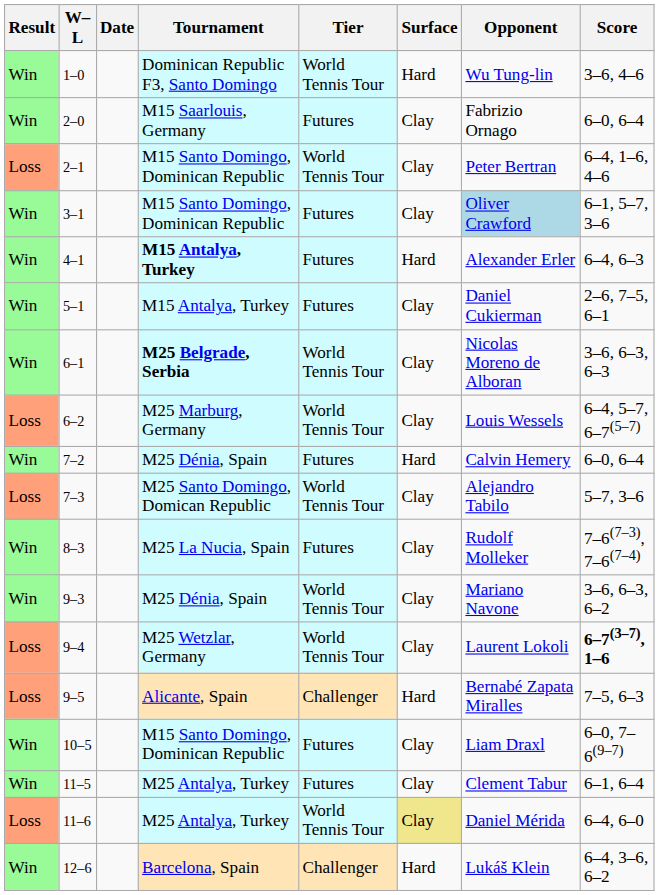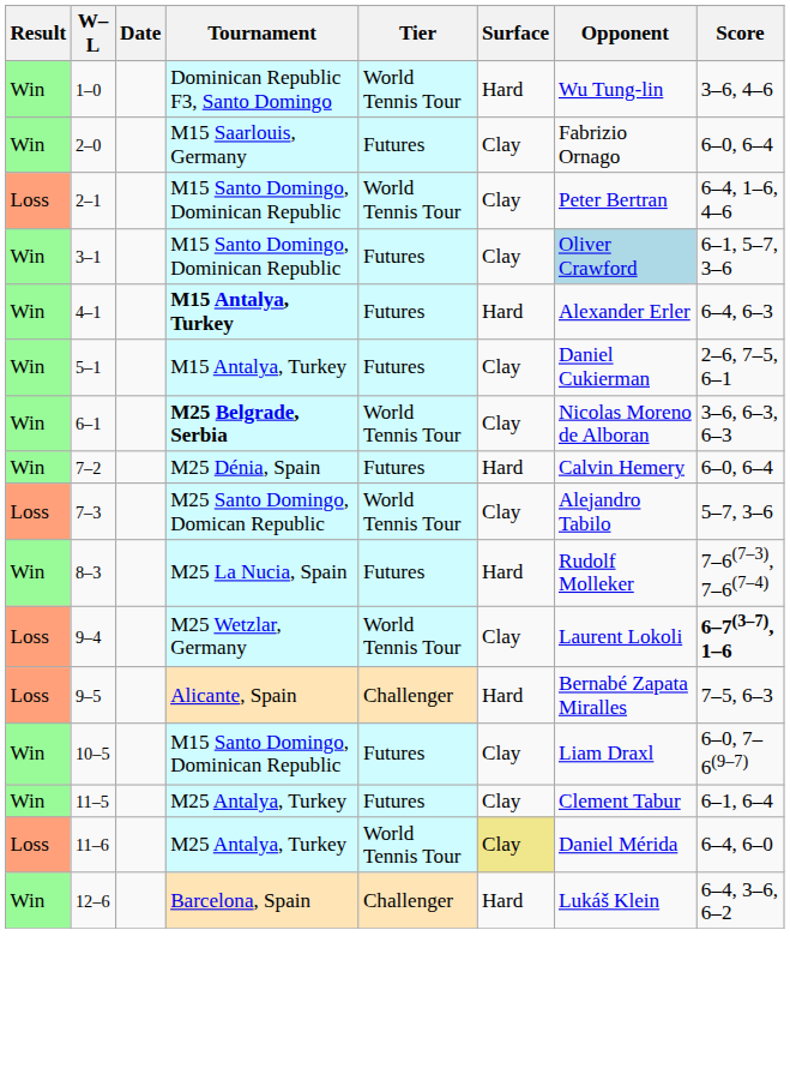 <table class="sortable wikitable">
 <tr>
 <th>Result</th>
 <th class="unsortable">W–L</th>
 <th>Date</th>
 <th>Tournament</th>
 <th>Tier</th>
 <th>Surface</th>
 <th>Opponent</th>
 <th class="unsortable">Score</th>
 </tr>
 <tr>
 <td bgcolor=98FB98>Win</td>
 <td><small>1–0</small></td>
 <td></td>
 <td style="background:#cffcff;">Dominican Republic F3, <a href='#'>Santo Domingo</a></td>
 <td style="background:#cffcff;">World Tennis Tour</td>
 <td>Hard</td>
 <td> <a href='#'>Wu Tung-lin</a></td>
 <td>3–6, 4–6</td>
 </tr>
 <tr>
 <td bgcolor=98FB98>Win</td>
 <td><small>2–0</small></td>
 <td></td>
 <td style="background:#cffcff;">M15 <a href='#'>Saarlouis</a>, Germany</td>
 <td style="background:#cffcff;">Futures</td>
 <td>Clay</td>
 <td> Fabrizio Ornago</td>
 <td>6–0, 6–4</td>
 </tr>
 <tr>
 <td bgcolor=FFA07A>Loss</td>
 <td><small>2–1</small></td>
 <td></td>
 <td style="background:#cffcff;">M15 <a href='#'>Santo Domingo</a>, Dominican Republic</td>
 <td style="background:#cffcff;">World Tennis Tour</td>
 <td>Clay</td>
 <td> <a href='#'>Peter Bertran</a></td>
 <td>6–4, 1–6, 4–6</td>
 </tr>
 <tr>
 <td bgcolor=98FB98>Win</td>
 <td><small>3–1</small></td>
 <td></td>
 <td style="background:#cffcff;">M15 <a href='#'>Santo Domingo</a>, Dominican Republic</td>
 <td style="background:#cffcff;">Futures</td>
 <td>Clay</td>
 <td style="background: lightblue;"> <a href='#'>Oliver Crawford</a></td>
 <td>6–1, 5–7, 3–6</td>
 </tr>
 <tr>
 <td bgcolor=98FB98>Win</td>
 <td><small>4–1</small></td>
 <td></td>
 <td style="background:#cffcff;"><strong>M15 <a href='#'>Antalya</a>, Turkey</strong></td>
 <td style="background:#cffcff;">Futures</td>
 <td>Hard</td>
 <td> <a href='#'>Alexander Erler</a></td>
 <td>6–4, 6–3</td>
 </tr>
 <tr>
 <td bgcolor=98FB98>Win</td>
 <td><small>5–1</small></td>
 <td></td>
 <td style="background:#cffcff;">M15 <a href='#'>Antalya</a>, Turkey</td>
 <td style="background:#cffcff;">Futures</td>
 <td>Clay</td>
 <td> <a href='#'>Daniel Cukierman</a></td>
 <td>2–6, 7–5, 6–1</td>
 </tr>
 <tr>
 <td bgcolor=98FB98>Win</td>
 <td><small>6–1</small></td>
 <td></td>
 <td style="background:#cffcff;"><strong>M25 <a href='#'>Belgrade</a>, Serbia</strong></td>
 <td style="background:#cffcff;">World Tennis Tour</td>
 <td>Clay</td>
 <td> <a href='#'>Nicolas Moreno de Alboran</a></td>
 <td>3–6, 6–3, 6–3</td>
 </tr>
 <tr>
-<td bgcolor=FFA07A>Loss</td>
-<td><small>6–2</small></td>
-<td></td>
-<td style="background:#cffcff;">M25 <a href='#'>Marburg</a>, Germany</td>
-<td style="background:#cffcff;">World Tennis Tour</td>
-<td>Clay</td>
-<td> <a href='#'>Louis Wessels</a></td>
-<td>6–4, 5–7, 6–7<sup>(5–7)</sup></td>
-</tr>
-<tr>
 <td bgcolor=98FB98>Win</td>
 <td><small>7–2</small></td>
 <td></td>
 <td style="background:#cffcff;">M25 <a href='#'>Dénia</a>, Spain</td>
 <td style="background:#cffcff;">Futures</td>
 <td>Hard</td>
 <td> <a href='#'>Calvin Hemery</a></td>
 <td>6–0, 6–4</td>
 </tr>
 <tr>
 <td bgcolor=FFA07A>Loss</td>
 <td><small>7–3</small></td>
 <td></td>
 <td style="background:#cffcff;">M25 <a href='#'>Santo Domingo</a>, Domican Republic</td>
 <td style="background:#cffcff;">World Tennis Tour</td>
 <td>Clay</td>
 <td> <a href='#'>Alejandro Tabilo</a></td>
 <td>5–7, 3–6</td>
 </tr>
 <tr>
 <td bgcolor=98FB98>Win</td>
 <td><small>8–3</small></td>
 <td></td>
 <td style="background:#cffcff;">M25 <a href='#'>La Nucia</a>, Spain</td>
 <td style="background:#cffcff;">Futures</td>
-<td>Clay</td>
+<td>Hard</td>
 <td> <a href='#'>Rudolf Molleker</a></td>
 <td>7–6<sup>(7–3)</sup>, 7–6<sup>(7–4)</sup></td>
-</tr>
-<tr>
-<td bgcolor=98FB98>Win</td>
-<td><small>9–3</small></td>
-<td></td>
-<td style="background:#cffcff;">M25 <a href='#'>Dénia</a>, Spain</td>
-<td style="background:#cffcff;">World Tennis Tour</td>
-<td>Clay</td>
-<td> <a href='#'>Mariano Navone</a></td>
-<td>3–6, 6–3, 6–2</td>
 </tr>
 <tr>
 <td bgcolor=FFA07A>Loss</td>
 <td><small>9–4</small></td>
 <td></td>
 <td style="background:#cffcff;">M25 <a href='#'>Wetzlar</a>, Germany</td>
 <td style="background:#cffcff;">World Tennis Tour</td>
 <td>Clay</td>
 <td> <a href='#'>Laurent Lokoli</a></td>
 <td><strong>6–7<sup>(3–7)</sup>, 1–6</strong></td>
 </tr>
 <tr>
 <td bgcolor=FFA07A>Loss</td>
 <td><small>9–5</small></td>
 <td><a href='#'></a></td>
 <td bgcolor=moccasin><a href='#'>Alicante</a>, Spain</td>
 <td bgcolor=moccasin>Challenger</td>
 <td>Hard</td>
 <td> <a href='#'>Bernabé Zapata Miralles</a></td>
 <td>7–5, 6–3</td>
 </tr>
 <tr>
 <td bgcolor=98FB98>Win</td>
 <td><small>10–5</small></td>
 <td></td>
 <td style="background:#cffcff;">M15 <a href='#'>Santo Domingo</a>, Dominican Republic</td>
 <td style="background:#cffcff;">Futures</td>
 <td>Clay</td>
 <td> <a href='#'>Liam Draxl</a></td>
 <td>6–0, 7–6<sup>(9–7)</sup></td>
 </tr>
 <tr>
 <td bgcolor=98FB98>Win</td>
 <td><small>11–5</small></td>
 <td></td>
 <td style="background:#cffcff;">M25 <a href='#'>Antalya</a>, Turkey</td>
 <td style="background:#cffcff;">Futures</td>
 <td>Clay</td>
 <td> <a href='#'>Clement Tabur</a></td>
 <td>6–1, 6–4</td>
 </tr>
 <tr>
 <td bgcolor=FFA07A>Loss</td>
 <td><small>11–6</small></td>
 <td></td>
 <td style="background:#cffcff;">M25 <a href='#'>Antalya</a>, Turkey</td>
 <td style="background:#cffcff;">World Tennis Tour</td>
 <td style="background: khaki;">Clay</td>
 <td> <a href='#'>Daniel Mérida</a></td>
 <td>6–4, 6–0</td>
 </tr>
 <tr>
 <td bgcolor= 98FB98>Win</td>
 <td><small>12–6</small></td>
 <td><a href='#'></a></td>
 <td style="background:moccasin;"><a href='#'>Barcelona</a>, Spain</td>
 <td style="background:moccasin;">Challenger</td>
 <td>Hard</td>
 <td> <a href='#'>Lukáš Klein</a></td>
 <td>6–4, 3–6, 6–2</td>
 </tr>
 </table>
